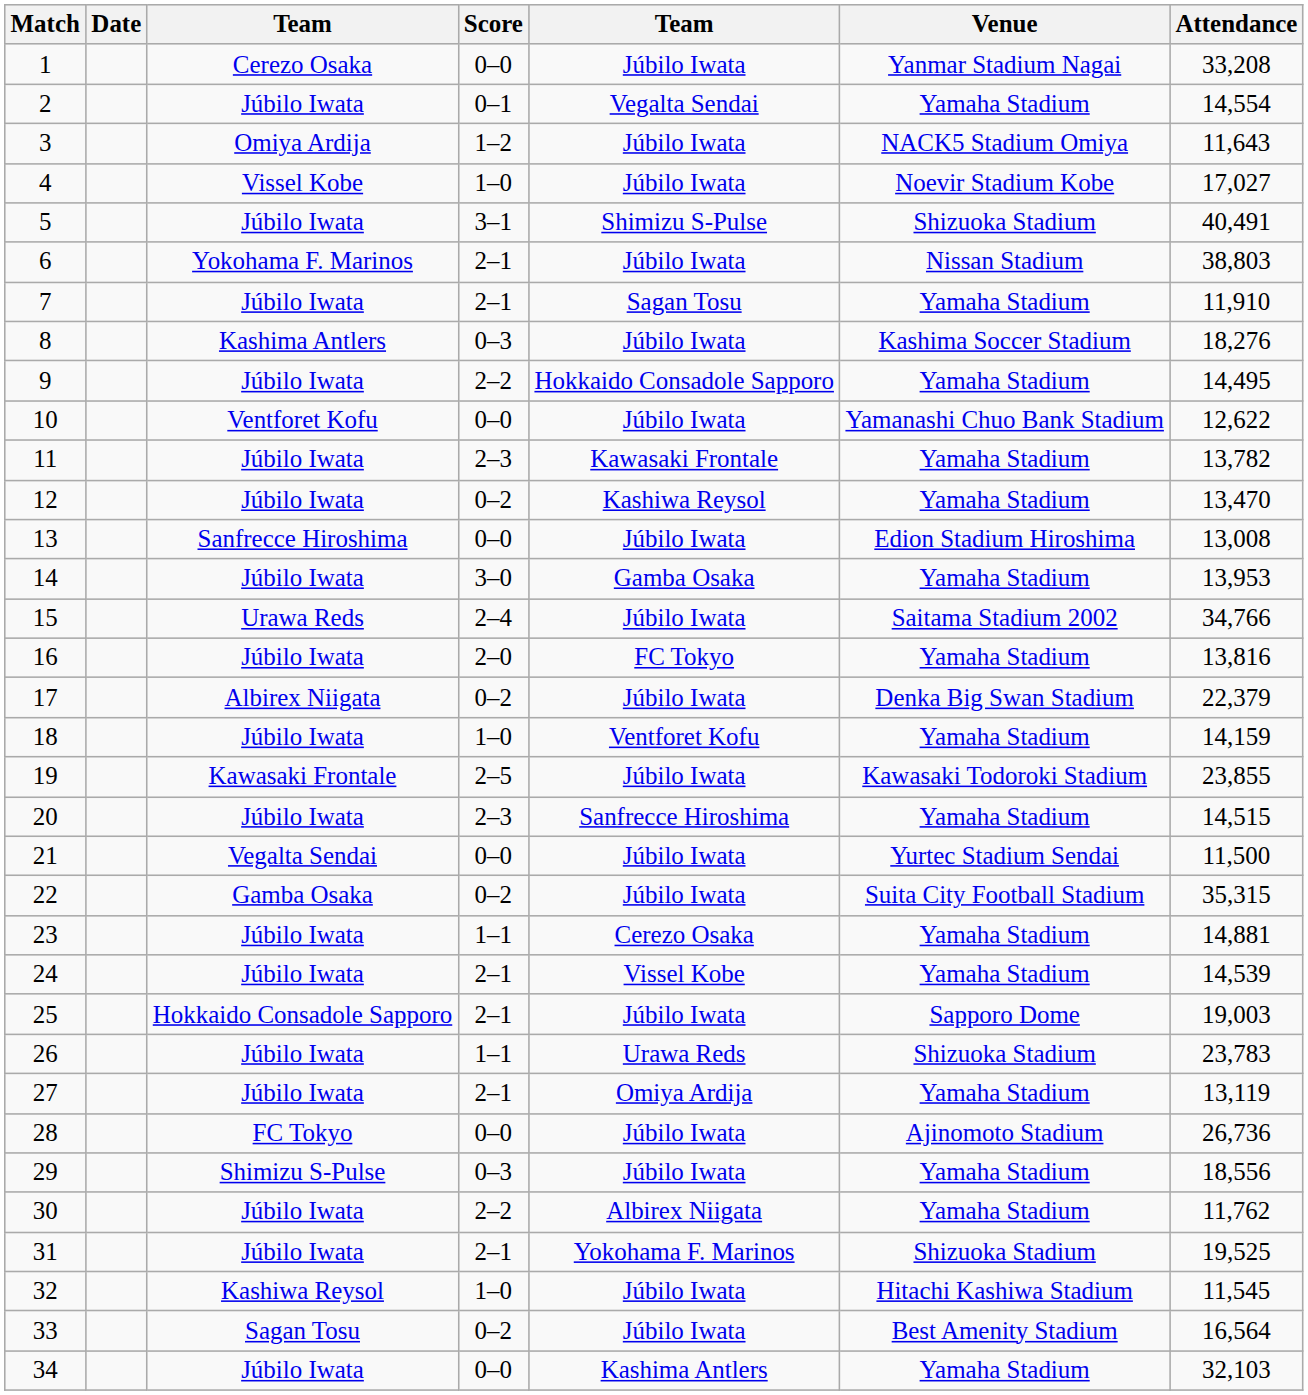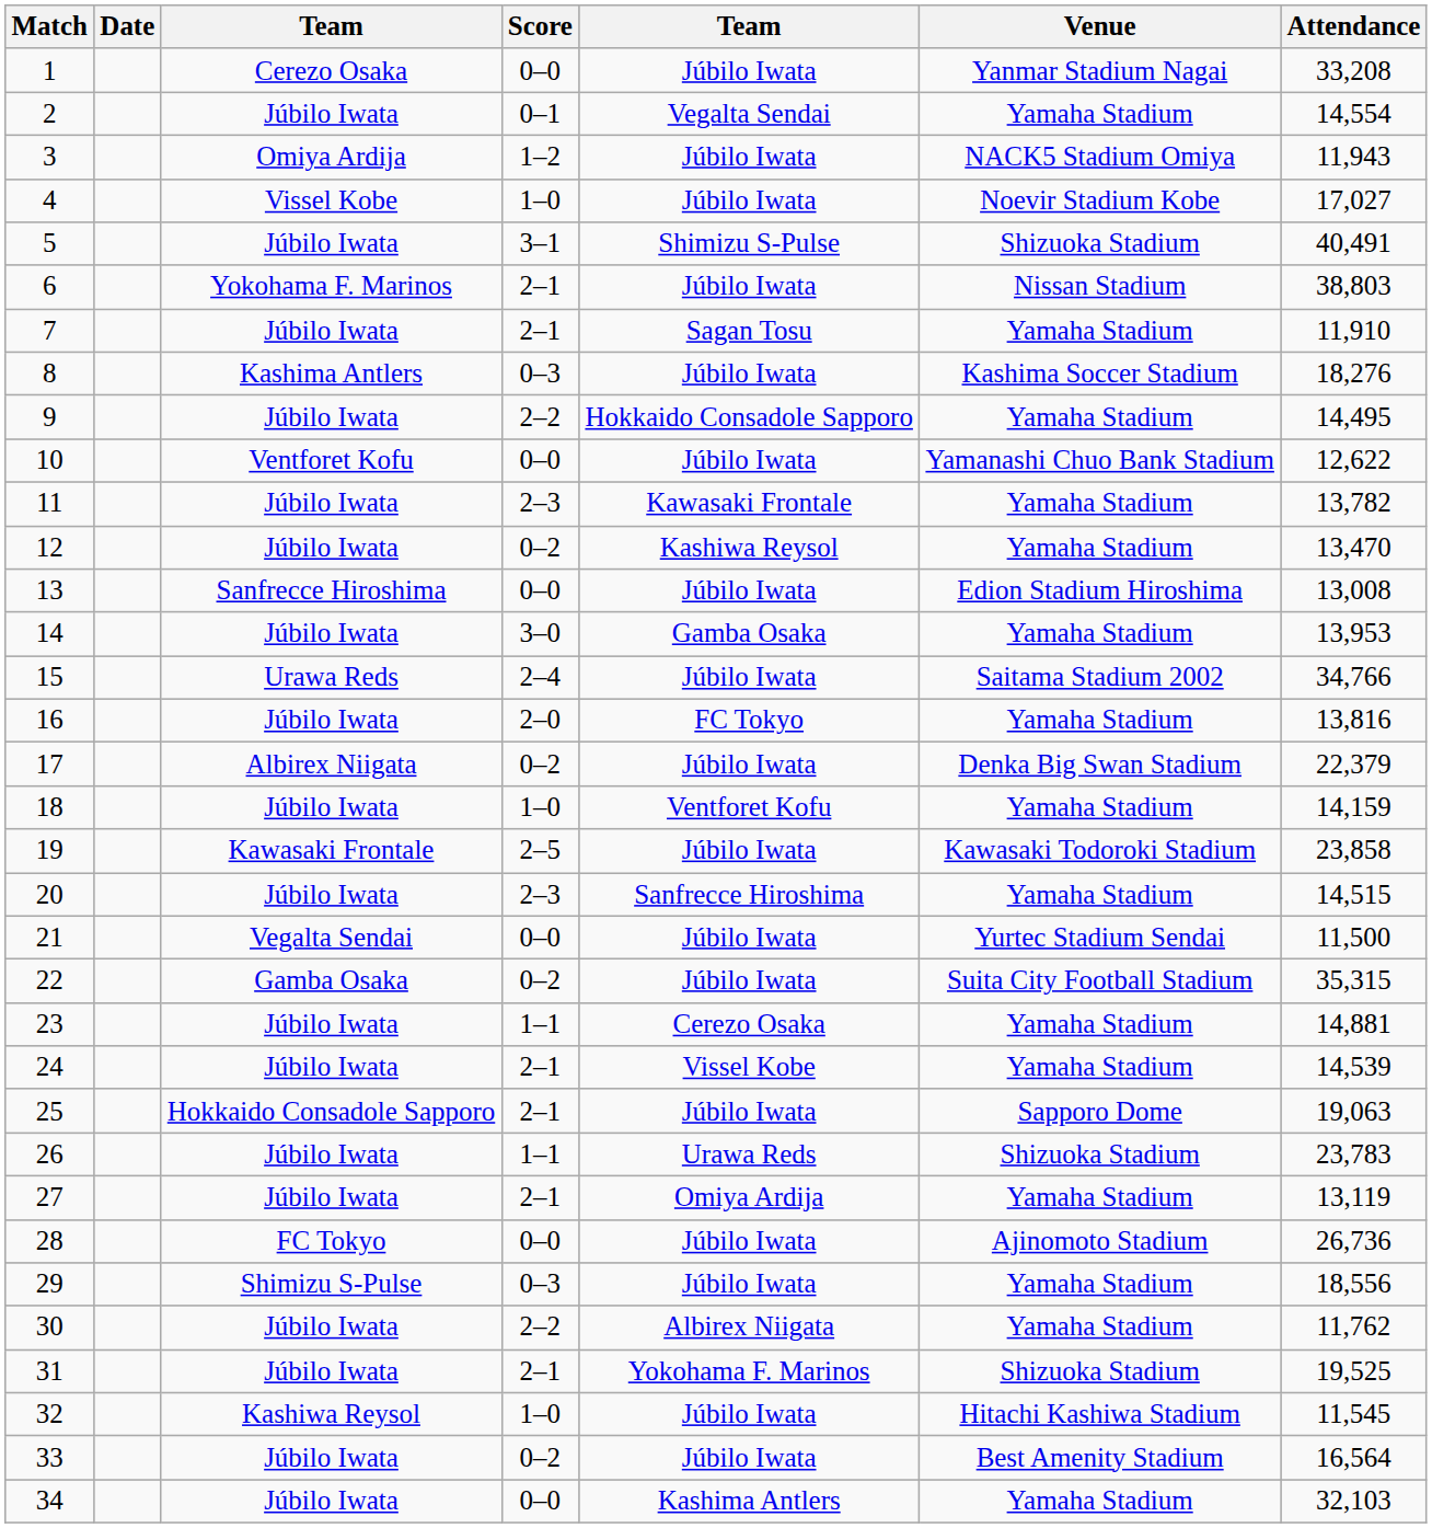 <table class="wikitable sortable" style="text-align:center;">
 <tr>
 <th>Match</th>
 <th>Date</th>
 <th>Team</th>
 <th>Score</th>
 <th>Team</th>
 <th>Venue</th>
 <th>Attendance</th>
 </tr>
 <tr>
 <td>1</td>
 <td></td>
 <td><a href='#'>Cerezo Osaka</a></td>
 <td>0–0</td>
 <td><a href='#'>Júbilo Iwata</a></td>
 <td><a href='#'>Yanmar Stadium Nagai</a></td>
 <td>33,208</td>
 </tr>
 <tr>
 <td>2</td>
 <td></td>
 <td><a href='#'>Júbilo Iwata</a></td>
 <td>0–1</td>
 <td><a href='#'>Vegalta Sendai</a></td>
 <td><a href='#'>Yamaha Stadium</a></td>
 <td>14,554</td>
 </tr>
 <tr>
 <td>3</td>
 <td></td>
 <td><a href='#'>Omiya Ardija</a></td>
 <td>1–2</td>
 <td><a href='#'>Júbilo Iwata</a></td>
 <td><a href='#'>NACK5 Stadium Omiya</a></td>
-<td>11,643</td>
+<td>11,943</td>
 </tr>
 <tr>
 <td>4</td>
 <td></td>
 <td><a href='#'>Vissel Kobe</a></td>
 <td>1–0</td>
 <td><a href='#'>Júbilo Iwata</a></td>
 <td><a href='#'>Noevir Stadium Kobe</a></td>
 <td>17,027</td>
 </tr>
 <tr>
 <td>5</td>
 <td></td>
 <td><a href='#'>Júbilo Iwata</a></td>
 <td>3–1</td>
 <td><a href='#'>Shimizu S-Pulse</a></td>
 <td><a href='#'>Shizuoka Stadium</a></td>
 <td>40,491</td>
 </tr>
 <tr>
 <td>6</td>
 <td></td>
 <td><a href='#'>Yokohama F. Marinos</a></td>
 <td>2–1</td>
 <td><a href='#'>Júbilo Iwata</a></td>
 <td><a href='#'>Nissan Stadium</a></td>
 <td>38,803</td>
 </tr>
 <tr>
 <td>7</td>
 <td></td>
 <td><a href='#'>Júbilo Iwata</a></td>
 <td>2–1</td>
 <td><a href='#'>Sagan Tosu</a></td>
 <td><a href='#'>Yamaha Stadium</a></td>
 <td>11,910</td>
 </tr>
 <tr>
 <td>8</td>
 <td></td>
 <td><a href='#'>Kashima Antlers</a></td>
 <td>0–3</td>
 <td><a href='#'>Júbilo Iwata</a></td>
 <td><a href='#'>Kashima Soccer Stadium</a></td>
 <td>18,276</td>
 </tr>
 <tr>
 <td>9</td>
 <td></td>
 <td><a href='#'>Júbilo Iwata</a></td>
 <td>2–2</td>
 <td><a href='#'>Hokkaido Consadole Sapporo</a></td>
 <td><a href='#'>Yamaha Stadium</a></td>
 <td>14,495</td>
 </tr>
 <tr>
 <td>10</td>
 <td></td>
 <td><a href='#'>Ventforet Kofu</a></td>
 <td>0–0</td>
 <td><a href='#'>Júbilo Iwata</a></td>
 <td><a href='#'>Yamanashi Chuo Bank Stadium</a></td>
 <td>12,622</td>
 </tr>
 <tr>
 <td>11</td>
 <td></td>
 <td><a href='#'>Júbilo Iwata</a></td>
 <td>2–3</td>
 <td><a href='#'>Kawasaki Frontale</a></td>
 <td><a href='#'>Yamaha Stadium</a></td>
 <td>13,782</td>
 </tr>
 <tr>
 <td>12</td>
 <td></td>
 <td><a href='#'>Júbilo Iwata</a></td>
 <td>0–2</td>
 <td><a href='#'>Kashiwa Reysol</a></td>
 <td><a href='#'>Yamaha Stadium</a></td>
 <td>13,470</td>
 </tr>
 <tr>
 <td>13</td>
 <td></td>
 <td><a href='#'>Sanfrecce Hiroshima</a></td>
 <td>0–0</td>
 <td><a href='#'>Júbilo Iwata</a></td>
 <td><a href='#'>Edion Stadium Hiroshima</a></td>
 <td>13,008</td>
 </tr>
 <tr>
 <td>14</td>
 <td></td>
 <td><a href='#'>Júbilo Iwata</a></td>
 <td>3–0</td>
 <td><a href='#'>Gamba Osaka</a></td>
 <td><a href='#'>Yamaha Stadium</a></td>
 <td>13,953</td>
 </tr>
 <tr>
 <td>15</td>
 <td></td>
 <td><a href='#'>Urawa Reds</a></td>
 <td>2–4</td>
 <td><a href='#'>Júbilo Iwata</a></td>
 <td><a href='#'>Saitama Stadium 2002</a></td>
 <td>34,766</td>
 </tr>
 <tr>
 <td>16</td>
 <td></td>
 <td><a href='#'>Júbilo Iwata</a></td>
 <td>2–0</td>
 <td><a href='#'>FC Tokyo</a></td>
 <td><a href='#'>Yamaha Stadium</a></td>
 <td>13,816</td>
 </tr>
 <tr>
 <td>17</td>
 <td></td>
 <td><a href='#'>Albirex Niigata</a></td>
 <td>0–2</td>
 <td><a href='#'>Júbilo Iwata</a></td>
 <td><a href='#'>Denka Big Swan Stadium</a></td>
 <td>22,379</td>
 </tr>
 <tr>
 <td>18</td>
 <td></td>
 <td><a href='#'>Júbilo Iwata</a></td>
 <td>1–0</td>
 <td><a href='#'>Ventforet Kofu</a></td>
 <td><a href='#'>Yamaha Stadium</a></td>
 <td>14,159</td>
 </tr>
 <tr>
 <td>19</td>
 <td></td>
 <td><a href='#'>Kawasaki Frontale</a></td>
 <td>2–5</td>
 <td><a href='#'>Júbilo Iwata</a></td>
 <td><a href='#'>Kawasaki Todoroki Stadium</a></td>
-<td>23,855</td>
+<td>23,858</td>
 </tr>
 <tr>
 <td>20</td>
 <td></td>
 <td><a href='#'>Júbilo Iwata</a></td>
 <td>2–3</td>
 <td><a href='#'>Sanfrecce Hiroshima</a></td>
 <td><a href='#'>Yamaha Stadium</a></td>
 <td>14,515</td>
 </tr>
 <tr>
 <td>21</td>
 <td></td>
 <td><a href='#'>Vegalta Sendai</a></td>
 <td>0–0</td>
 <td><a href='#'>Júbilo Iwata</a></td>
 <td><a href='#'>Yurtec Stadium Sendai</a></td>
 <td>11,500</td>
 </tr>
 <tr>
 <td>22</td>
 <td></td>
 <td><a href='#'>Gamba Osaka</a></td>
 <td>0–2</td>
 <td><a href='#'>Júbilo Iwata</a></td>
 <td><a href='#'>Suita City Football Stadium</a></td>
 <td>35,315</td>
 </tr>
 <tr>
 <td>23</td>
 <td></td>
 <td><a href='#'>Júbilo Iwata</a></td>
 <td>1–1</td>
 <td><a href='#'>Cerezo Osaka</a></td>
 <td><a href='#'>Yamaha Stadium</a></td>
 <td>14,881</td>
 </tr>
 <tr>
 <td>24</td>
 <td></td>
 <td><a href='#'>Júbilo Iwata</a></td>
 <td>2–1</td>
 <td><a href='#'>Vissel Kobe</a></td>
 <td><a href='#'>Yamaha Stadium</a></td>
 <td>14,539</td>
 </tr>
 <tr>
 <td>25</td>
 <td></td>
 <td><a href='#'>Hokkaido Consadole Sapporo</a></td>
 <td>2–1</td>
 <td><a href='#'>Júbilo Iwata</a></td>
 <td><a href='#'>Sapporo Dome</a></td>
-<td>19,003</td>
+<td>19,063</td>
 </tr>
 <tr>
 <td>26</td>
 <td></td>
 <td><a href='#'>Júbilo Iwata</a></td>
 <td>1–1</td>
 <td><a href='#'>Urawa Reds</a></td>
 <td><a href='#'>Shizuoka Stadium</a></td>
 <td>23,783</td>
 </tr>
 <tr>
 <td>27</td>
 <td></td>
 <td><a href='#'>Júbilo Iwata</a></td>
 <td>2–1</td>
 <td><a href='#'>Omiya Ardija</a></td>
 <td><a href='#'>Yamaha Stadium</a></td>
 <td>13,119</td>
 </tr>
 <tr>
 <td>28</td>
 <td></td>
 <td><a href='#'>FC Tokyo</a></td>
 <td>0–0</td>
 <td><a href='#'>Júbilo Iwata</a></td>
 <td><a href='#'>Ajinomoto Stadium</a></td>
 <td>26,736</td>
 </tr>
 <tr>
 <td>29</td>
 <td></td>
 <td><a href='#'>Shimizu S-Pulse</a></td>
 <td>0–3</td>
 <td><a href='#'>Júbilo Iwata</a></td>
 <td><a href='#'>Yamaha Stadium</a></td>
 <td>18,556</td>
 </tr>
 <tr>
 <td>30</td>
 <td></td>
 <td><a href='#'>Júbilo Iwata</a></td>
 <td>2–2</td>
 <td><a href='#'>Albirex Niigata</a></td>
 <td><a href='#'>Yamaha Stadium</a></td>
 <td>11,762</td>
 </tr>
 <tr>
 <td>31</td>
 <td></td>
 <td><a href='#'>Júbilo Iwata</a></td>
 <td>2–1</td>
 <td><a href='#'>Yokohama F. Marinos</a></td>
 <td><a href='#'>Shizuoka Stadium</a></td>
 <td>19,525</td>
 </tr>
 <tr>
 <td>32</td>
 <td></td>
 <td><a href='#'>Kashiwa Reysol</a></td>
 <td>1–0</td>
 <td><a href='#'>Júbilo Iwata</a></td>
 <td><a href='#'>Hitachi Kashiwa Stadium</a></td>
 <td>11,545</td>
 </tr>
 <tr>
 <td>33</td>
 <td></td>
-<td><a href='#'>Sagan Tosu</a></td>
+<td><a href='#'>Júbilo Iwata</a></td>
 <td>0–2</td>
 <td><a href='#'>Júbilo Iwata</a></td>
 <td><a href='#'>Best Amenity Stadium</a></td>
 <td>16,564</td>
 </tr>
 <tr>
 <td>34</td>
 <td></td>
 <td><a href='#'>Júbilo Iwata</a></td>
 <td>0–0</td>
 <td><a href='#'>Kashima Antlers</a></td>
 <td><a href='#'>Yamaha Stadium</a></td>
 <td>32,103</td>
 </tr>
 </table>
